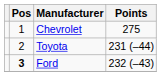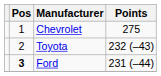 <table class="wikitable" style="font-size: 95%;">
 <tr>
 <th></th>
 <th>Pos</th>
 <th>Manufacturer</th>
 <th>Points</th>
 </tr>
 <tr>
 <td align="left"></td>
 <td style="text-align:center;">1</td>
 <td><a href='#'>Chevrolet</a></td>
 <td style="text-align:center;">275</td>
 </tr>
 <tr>
 <td align="left"></td>
 <td style="text-align:center;">2</td>
 <td><a href='#'>Toyota</a></td>
-<td style="text-align:center;">231 (–44)</td>
+<td style="text-align:center;">232 (–43)</td>
 </tr>
 <tr>
 <td align="left"></td>
 <td style="text-align:center;"><strong>3</strong></td>
 <td><a href='#'>Ford</a></td>
-<td style="text-align:center;">232 (–43)</td>
+<td style="text-align:center;">231 (–44)</td>
 </tr>
 <tr class="sortbottom">
 </tr>
 </table>
